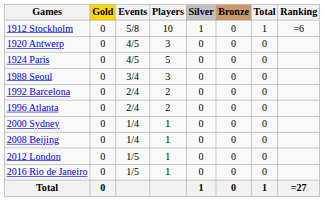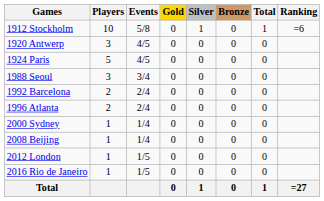 <table class="wikitable sortable" style="text-align:center">
 <tr>
 <th>Games</th>
+<th>Players</th>
+<th>Events</th>
 <th style="background-color:gold;">Gold</th>
-<th>Events</th>
-<th>Players</th>
 <th style="background-color:silver;">Silver</th>
 <th style="background-color:#c96;">Bronze</th>
 <th>Total</th>
 <th>Ranking</th>
 </tr>
 <tr>
 <td align=left><a href='#'>1912 Stockholm</a></td>
+<td>10</td>
+<td>5/8</td>
 <td>0</td>
-<td>5/8</td>
-<td>10</td>
 <td>1</td>
 <td>0</td>
 <td>1</td>
 <td>=6</td>
 </tr>
 <tr>
 <td align=left><a href='#'>1920 Antwerp</a></td>
+<td>3</td>
+<td>4/5</td>
 <td>0</td>
-<td>4/5</td>
-<td>3</td>
 <td>0</td>
 <td>0</td>
 <td>0</td>
 <td></td>
 </tr>
 <tr>
 <td align=left><a href='#'>1924 Paris</a></td>
+<td>5</td>
+<td>4/5</td>
 <td>0</td>
-<td>4/5</td>
-<td>5</td>
 <td>0</td>
 <td>0</td>
 <td>0</td>
 <td></td>
 </tr>
 <tr>
 <td align=left><a href='#'>1988 Seoul</a></td>
+<td>3</td>
+<td>3/4</td>
 <td>0</td>
-<td>3/4</td>
-<td>3</td>
 <td>0</td>
 <td>0</td>
 <td>0</td>
 <td></td>
 </tr>
 <tr>
 <td align=left><a href='#'>1992 Barcelona</a></td>
+<td>2</td>
+<td>2/4</td>
 <td>0</td>
-<td>2/4</td>
-<td>2</td>
 <td>0</td>
 <td>0</td>
 <td>0</td>
 <td></td>
 </tr>
 <tr>
 <td align=left><a href='#'>1996 Atlanta</a></td>
+<td>2</td>
+<td>2/4</td>
 <td>0</td>
-<td>2/4</td>
-<td>2</td>
 <td>0</td>
 <td>0</td>
 <td>0</td>
 <td></td>
 </tr>
 <tr>
 <td align=left><a href='#'>2000 Sydney</a></td>
+<td>1</td>
+<td>1/4</td>
 <td>0</td>
-<td>1/4</td>
-<td>1</td>
 <td>0</td>
 <td>0</td>
 <td>0</td>
 <td></td>
 </tr>
 <tr>
 <td align=left><a href='#'>2008 Beijing</a></td>
+<td>1</td>
+<td>1/4</td>
 <td>0</td>
-<td>1/4</td>
-<td>1</td>
 <td>0</td>
 <td>0</td>
 <td>0</td>
 <td></td>
 </tr>
 <tr>
 <td align=left><a href='#'>2012 London</a></td>
+<td>1</td>
+<td>1/5</td>
 <td>0</td>
-<td>1/5</td>
-<td>1</td>
 <td>0</td>
 <td>0</td>
 <td>0</td>
 <td></td>
 </tr>
 <tr>
 <td align=left><a href='#'>2016 Rio de Janeiro</a></td>
+<td>1</td>
+<td>1/5</td>
 <td>0</td>
-<td>1/5</td>
-<td>1</td>
 <td>0</td>
 <td>0</td>
 <td>0</td>
 <td></td>
 </tr>
 <tr>
 <th>Total</th>
-<th>0</th>
 <th></th>
 <th></th>
+<th>0</th>
 <th>1</th>
 <th>0</th>
 <th>1</th>
 <th>=27</th>
 </tr>
 </table>
